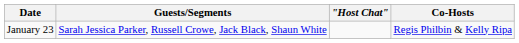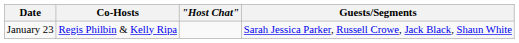 <table class="wikitable sortable" style="text-align:center;">
 <tr>
 <th>Date</th>
+<th>Co-Hosts</th>
+<th><em>"Host Chat"</em></th>
 <th>Guests/Segments</th>
-<th><em>"Host Chat"</em></th>
-<th>Co-Hosts</th>
 </tr>
 <tr>
 <td>January 23</td>
+<td><a href='#'>Regis Philbin</a> & <a href='#'>Kelly Ripa</a></td>
+<td></td>
 <td><a href='#'>Sarah Jessica Parker</a>, <a href='#'>Russell Crowe</a>, <a href='#'>Jack Black</a>, <a href='#'>Shaun White</a></td>
-<td></td>
-<td><a href='#'>Regis Philbin</a> & <a href='#'>Kelly Ripa</a></td>
 </tr>
 </table>
